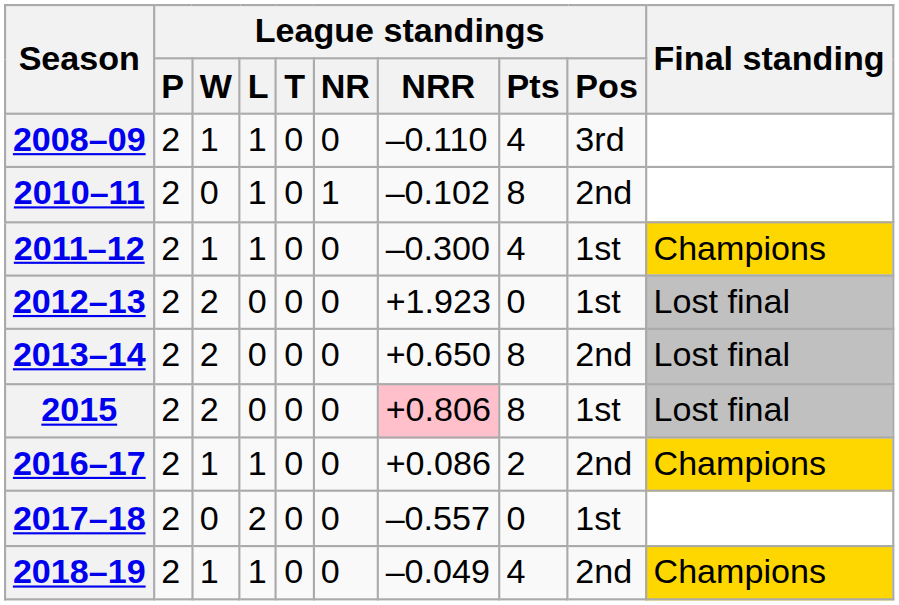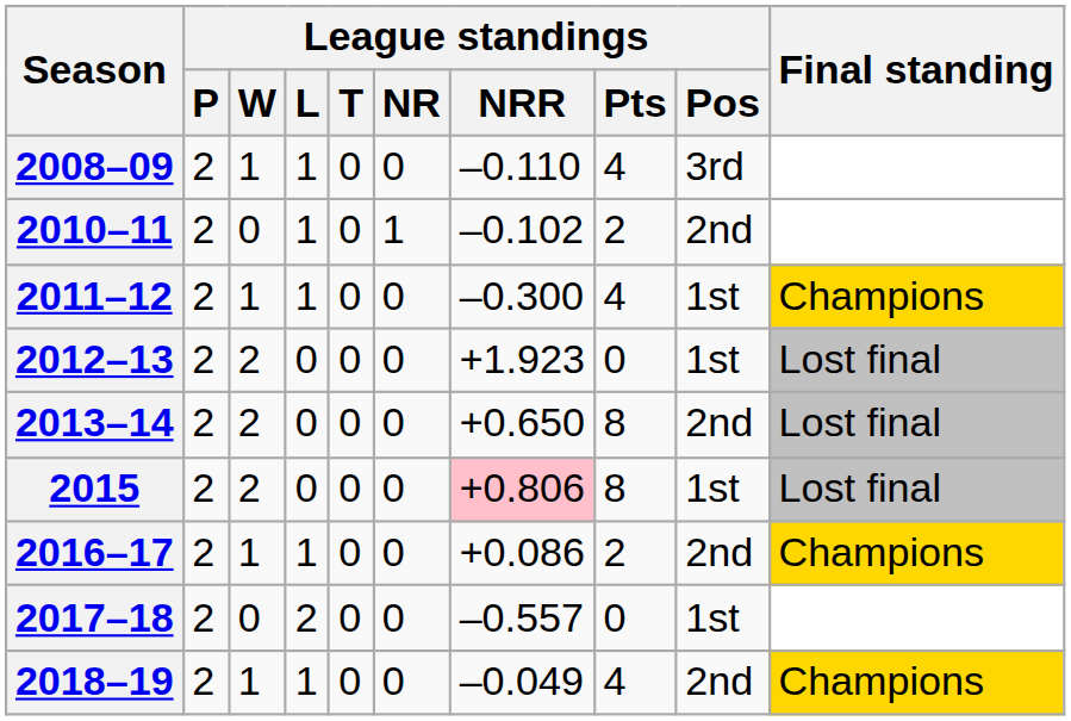 <table class="wikitable sortable">
 <tr>
 <th scope="col" rowspan="2">Season</th>
 <th scope="col" colspan="8">League standings</th>
 <th scope="col" rowspan="2">Final standing</th>
 </tr>
 <tr>
 <th scope="col">P</th>
 <th scope="col">W</th>
 <th scope="col">L</th>
 <th scope="col">T</th>
 <th scope="col">NR</th>
 <th scope="col">NRR</th>
 <th scope="col">Pts</th>
 <th scope="col">Pos</th>
 </tr>
 <tr>
 <th scope="row"><a href='#'>2008–09</a></th>
 <td>2</td>
 <td>1</td>
 <td>1</td>
 <td>0</td>
 <td>0</td>
 <td>–0.110</td>
 <td>4</td>
 <td>3rd</td>
 <td style="background: white;"></td>
 </tr>
 <tr>
 <th scope="row"><a href='#'>2010–11</a></th>
 <td>2</td>
 <td>0</td>
 <td>1</td>
 <td>0</td>
 <td>1</td>
 <td>–0.102</td>
-<td>8</td>
+<td>2</td>
 <td>2nd</td>
 <td style="background: white;"></td>
 </tr>
 <tr>
 <th scope="row"><a href='#'>2011–12</a></th>
 <td>2</td>
 <td>1</td>
 <td>1</td>
 <td>0</td>
 <td>0</td>
 <td>–0.300</td>
 <td>4</td>
 <td>1st</td>
 <td style="background: gold;">Champions</td>
 </tr>
 <tr>
 <th scope="row"><a href='#'>2012–13</a></th>
 <td>2</td>
 <td>2</td>
 <td>0</td>
 <td>0</td>
 <td>0</td>
 <td>+1.923</td>
 <td>0</td>
 <td>1st</td>
 <td style="background: silver;">Lost final</td>
 </tr>
 <tr>
 <th scope="row"><a href='#'>2013–14</a></th>
 <td>2</td>
 <td>2</td>
 <td>0</td>
 <td>0</td>
 <td>0</td>
 <td>+0.650</td>
 <td>8</td>
 <td>2nd</td>
 <td style="background: silver;">Lost final</td>
 </tr>
 <tr>
 <th scope="row"><a href='#'>2015</a></th>
 <td>2</td>
 <td>2</td>
 <td>0</td>
 <td>0</td>
 <td>0</td>
 <td style="background: pink;">+0.806</td>
 <td>8</td>
 <td>1st</td>
 <td style="background: silver;">Lost final</td>
 </tr>
 <tr>
 <th scope="row"><a href='#'>2016–17</a></th>
 <td>2</td>
 <td>1</td>
 <td>1</td>
 <td>0</td>
 <td>0</td>
 <td>+0.086</td>
 <td>2</td>
 <td>2nd</td>
 <td style="background: gold;">Champions</td>
 </tr>
 <tr>
 <th scope="row"><a href='#'>2017–18</a></th>
 <td>2</td>
 <td>0</td>
 <td>2</td>
 <td>0</td>
 <td>0</td>
 <td>–0.557</td>
 <td>0</td>
 <td>1st</td>
 <td style="background: white;"></td>
 </tr>
 <tr>
 <th scope="row"><a href='#'>2018–19</a></th>
 <td>2</td>
 <td>1</td>
 <td>1</td>
 <td>0</td>
 <td>0</td>
 <td>–0.049</td>
 <td>4</td>
 <td>2nd</td>
 <td style="background: gold;">Champions</td>
 </tr>
 </table>
